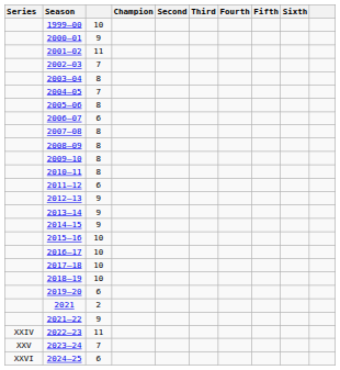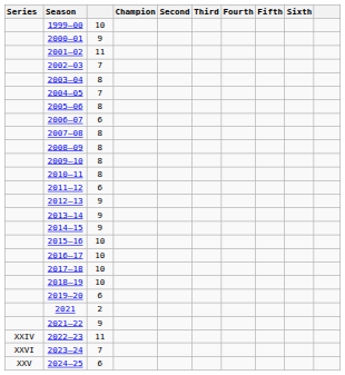 <table class = "wikitable sortable" style="text-align:center; font-size:95%;">
 <tr>
 <th style="width:4.2em; padding-right:2px; text-align:left;">Series</th>
 <th style="width:4.7em; padding-right:2px; text-align:left;">Season</th>
 <th style="width:2.7em; padding-right:2px; text-align:left;"></th>
 <th>Champion</th>
 <th>Second</th>
 <th>Third</th>
 <th>Fourth</th>
 <th>Fifth</th>
 <th>Sixth</th>
 <th style="width:2.7em; padding-right:2px; text-align:left;"></th>
 </tr>
 <tr>
 <td></td>
 <td><a href='#'>1999–00</a></td>
 <td>10</td>
 <td style="padding:8px 5px 0;"></td>
 <td></td>
 <td></td>
 <td></td>
 <td></td>
 <td></td>
 <td></td>
 </tr>
 <tr>
 <td></td>
 <td><a href='#'>2000–01</a></td>
 <td>9</td>
 <td style="padding:8px 5px 0;"></td>
 <td></td>
 <td></td>
 <td></td>
 <td></td>
 <td></td>
 <td></td>
 </tr>
 <tr>
 <td></td>
 <td><a href='#'>2001–02</a></td>
 <td>11</td>
 <td style="padding: 8px 5px 0;"></td>
 <td></td>
 <td></td>
 <td></td>
 <td></td>
 <td></td>
 <td></td>
 </tr>
 <tr>
 <td></td>
 <td><a href='#'>2002–03</a></td>
 <td>7</td>
 <td style="padding: 8px 5px 0;"></td>
 <td></td>
 <td></td>
 <td></td>
 <td></td>
 <td></td>
 <td></td>
 </tr>
 <tr>
 <td></td>
 <td><a href='#'>2003–04</a></td>
 <td>8</td>
 <td style="padding: 8px 5px 0;"></td>
 <td></td>
 <td></td>
 <td></td>
 <td></td>
 <td></td>
 <td></td>
 </tr>
 <tr>
 <td></td>
 <td><a href='#'>2004–05</a></td>
 <td>7</td>
 <td style="padding: 8px 5px 0;"></td>
 <td></td>
 <td></td>
 <td></td>
 <td></td>
 <td></td>
 <td></td>
 </tr>
 <tr>
 <td></td>
 <td><a href='#'>2005–06</a></td>
 <td>8</td>
 <td style="padding: 8px 5px 0;"></td>
 <td></td>
 <td></td>
 <td></td>
 <td></td>
 <td></td>
 <td></td>
 </tr>
 <tr>
 <td></td>
 <td><a href='#'>2006–07</a></td>
 <td>6</td>
 <td style="padding: 8px 5px 0;"></td>
 <td></td>
 <td></td>
 <td></td>
 <td></td>
 <td></td>
 <td></td>
 </tr>
 <tr>
 <td></td>
 <td><a href='#'>2007–08</a></td>
 <td>8</td>
 <td style="padding: 8px 5px 0;"></td>
 <td></td>
 <td></td>
 <td></td>
 <td></td>
 <td></td>
 <td></td>
 </tr>
 <tr>
 <td></td>
 <td><a href='#'>2008–09</a></td>
 <td>8</td>
 <td style="padding:6px 5px 0;"></td>
 <td></td>
 <td></td>
 <td></td>
 <td></td>
 <td></td>
 <td></td>
 </tr>
 <tr>
 <td></td>
 <td><a href='#'>2009–10</a></td>
 <td>8</td>
 <td style="padding: 8px 5px 0;"></td>
 <td></td>
 <td></td>
 <td></td>
 <td></td>
 <td></td>
 <td></td>
 </tr>
 <tr>
 <td></td>
 <td><a href='#'>2010–11</a></td>
 <td>8</td>
 <td style="padding: 8px 5px 0;"></td>
 <td></td>
 <td></td>
 <td></td>
 <td></td>
 <td></td>
 <td></td>
 </tr>
 <tr>
 <td></td>
 <td><a href='#'>2011–12</a></td>
 <td>6</td>
 <td style="padding: 8px 5px 0;"></td>
 <td></td>
 <td></td>
 <td></td>
 <td></td>
 <td></td>
 <td></td>
 </tr>
 <tr>
 <td></td>
 <td><a href='#'>2012–13</a></td>
 <td>9</td>
 <td style="padding: 8px 5px 0;"></td>
 <td></td>
 <td></td>
 <td></td>
 <td></td>
 <td></td>
 <td></td>
 </tr>
 <tr>
 <td></td>
 <td><a href='#'>2013–14</a></td>
 <td>9</td>
 <td style="padding: 8px 5px 0;"></td>
 <td></td>
 <td></td>
 <td></td>
 <td></td>
 <td></td>
 <td></td>
 </tr>
 <tr>
 <td></td>
 <td><a href='#'>2014–15</a></td>
 <td>9</td>
 <td style="padding: 8px 5px 0;"></td>
 <td></td>
 <td></td>
 <td></td>
 <td></td>
 <td></td>
 <td></td>
 </tr>
 <tr>
 <td></td>
 <td><a href='#'>2015–16</a></td>
 <td>10</td>
 <td style="padding: 8px 5px 0;"></td>
 <td></td>
 <td></td>
 <td></td>
 <td></td>
 <td></td>
 <td></td>
 </tr>
 <tr>
 <td></td>
 <td><a href='#'>2016–17</a></td>
 <td>10</td>
 <td style="padding:6px 5px 0;"></td>
 <td></td>
 <td></td>
 <td></td>
 <td></td>
 <td></td>
 <td></td>
 </tr>
 <tr>
 <td></td>
 <td><a href='#'>2017–18</a></td>
 <td>10</td>
 <td style="padding:6px 5px 0;"></td>
 <td></td>
 <td></td>
 <td></td>
 <td></td>
 <td></td>
 <td></td>
 </tr>
 <tr>
 <td></td>
 <td><a href='#'>2018–19</a></td>
 <td>10</td>
 <td style="padding: 8px 5px 0;"></td>
 <td></td>
 <td></td>
 <td></td>
 <td></td>
 <td></td>
 <td></td>
 </tr>
 <tr>
 <td></td>
 <td><a href='#'>2019–20</a></td>
 <td>6</td>
 <td style="padding: 8px 5px 0;"></td>
 <td></td>
 <td></td>
 <td></td>
 <td></td>
 <td></td>
 <td></td>
 </tr>
 <tr>
 <td></td>
 <td><a href='#'>2021</a></td>
 <td>2</td>
 <td style="padding: 8px 5px 0;"></td>
 <td></td>
 <td></td>
 <td></td>
 <td></td>
 <td></td>
 <td></td>
 </tr>
 <tr>
 <td></td>
 <td><a href='#'>2021–22</a></td>
 <td>9</td>
 <td style="padding: 8px 5px 0;"></td>
 <td></td>
 <td></td>
 <td></td>
 <td></td>
 <td></td>
 <td></td>
 </tr>
 <tr>
 <td>XXIV</td>
 <td><a href='#'>2022–23</a></td>
 <td>11</td>
 <td></td>
 <td></td>
 <td></td>
 <td></td>
 <td></td>
 <td></td>
 <td></td>
 </tr>
 <tr>
-<td>XXV</td>
+<td>XXVI</td>
 <td><a href='#'>2023–24</a></td>
 <td>7</td>
 <td style="padding: 8px 5px 0;"></td>
 <td></td>
 <td></td>
 <td></td>
 <td></td>
 <td></td>
 <td></td>
 </tr>
 <tr>
-<td>XXVI</td>
+<td>XXV</td>
 <td><a href='#'>2024–25</a></td>
 <td>6</td>
 <td></td>
 <td></td>
 <td></td>
 <td></td>
 <td></td>
 <td></td>
 <td></td>
 </tr>
 </table>
